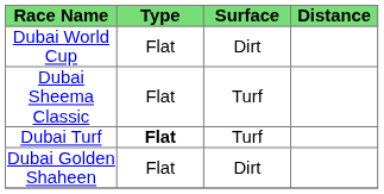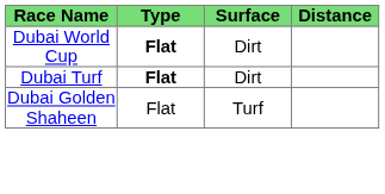 <table class = "sortable" | border="1" cellpadding="0" style="border-collapse: collapse; font-size:90%">
 <tr bgcolor="#77dd77" align="center">
 <th style="width:90px">Race Name</th>
 <th style="width:70px">Type</th>
 <th style="width:70px"><strong>Surface</strong></th>
 <th style="width:70px">Distance</th>
 </tr>
 <tr>
 <td style="text-align:center"><a href='#'>Dubai World Cup</a></td>
-<td style="text-align:center">Flat</td>
+<td style="text-align:center"><strong>Flat</strong></td>
 <td style="text-align:center">Dirt</td>
 <td style="text-align:center"></td>
 </tr>
 <tr>
-<td style="text-align:center"><a href='#'>Dubai Sheema Classic</a></td>
+<td style="text-align:center"><a href='#'>Dubai Turf</a></td>
+<td style="text-align:center"><strong>Flat</strong></td>
+<td style="text-align:center">Dirt</td>
+<td style="text-align:center"></td>
+</tr>
+<tr>
+<td style="text-align:center"><a href='#'>Dubai Golden Shaheen</a></td>
 <td style="text-align:center">Flat</td>
 <td style="text-align:center">Turf</td>
 <td style="text-align:center"></td>
 </tr>
 <tr>
-<td style="text-align:center"><a href='#'>Dubai Turf</a></td>
-<td style="text-align:center"><strong>Flat</strong></td>
-<td style="text-align:center">Turf</td>
-<td style="text-align:center"></td>
-</tr>
-<tr>
-<td style="text-align:center"><a href='#'>Dubai Golden Shaheen</a></td>
-<td style="text-align:center">Flat</td>
-<td style="text-align:center">Dirt</td>
-<td style="text-align:center"></td>
-</tr>
-<tr>
 </tr>
 </table>
